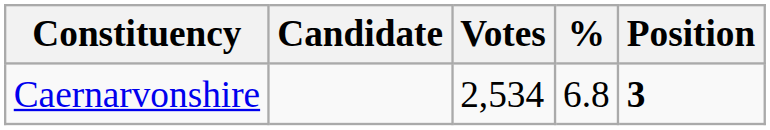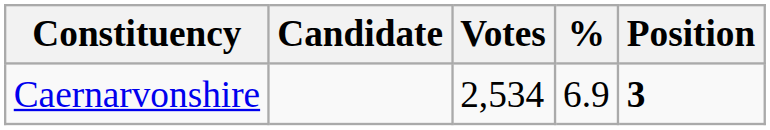 <table class="wikitable sortable">
 <tr>
 <th>Constituency</th>
 <th>Candidate</th>
 <th>Votes</th>
 <th>%</th>
 <th>Position</th>
 </tr>
 <tr>
 <td><a href='#'>Caernarvonshire</a></td>
 <td></td>
 <td>2,534</td>
-<td>6.8</td>
+<td>6.9</td>
 <td><strong>3</strong></td>
 </tr>
 </table>
